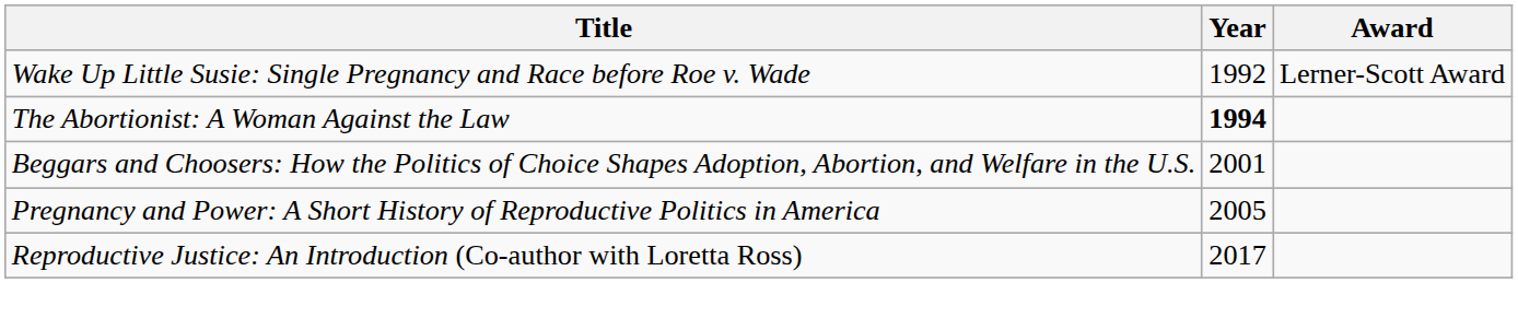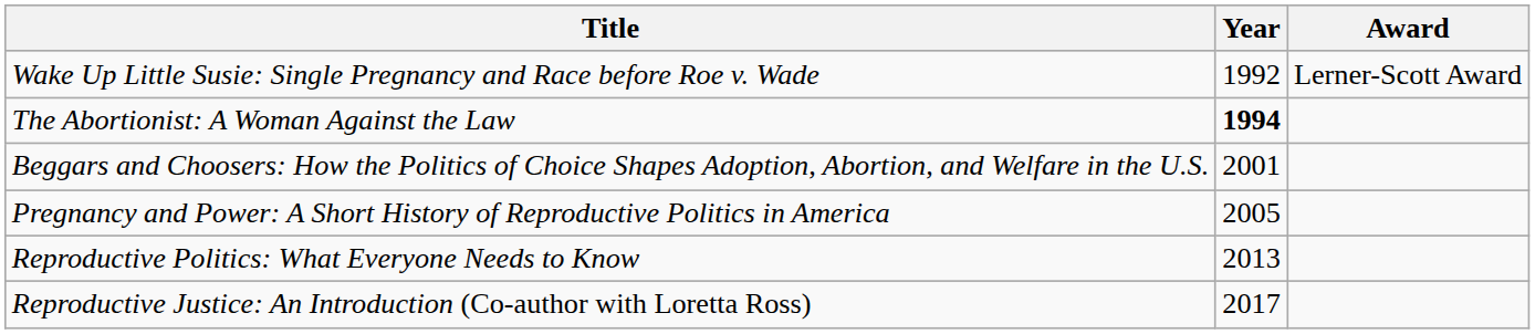 <table class="wikitable">
 <tr>
 <th><strong>Title</strong></th>
 <th>Year</th>
 <th>Award</th>
 </tr>
 <tr>
 <td><em>Wake Up Little Susie: Single Pregnancy and Race before Roe v. Wade</em></td>
 <td>1992</td>
 <td>Lerner-Scott Award</td>
 </tr>
 <tr>
 <td><em>The Abortionist: A Woman Against the Law</em></td>
 <td><strong>1994</strong></td>
 <td></td>
 </tr>
 <tr>
 <td><em>Beggars and Choosers: How the Politics of Choice Shapes Adoption, Abortion, and Welfare in the U.S.</em></td>
 <td>2001</td>
 <td></td>
 </tr>
 <tr>
 <td><em>Pregnancy and Power: A Short History of Reproductive Politics in America</em></td>
 <td>2005</td>
 <td></td>
 </tr>
 <tr>
+<td><em>Reproductive Politics: What Everyone Needs to Know</em></td>
+<td>2013</td>
+<td></td>
+</tr>
+<tr>
 <td><em>Reproductive Justice: An Introduction</em> (Co-author with Loretta Ross)</td>
 <td>2017</td>
 <td></td>
 </tr>
 </table>
